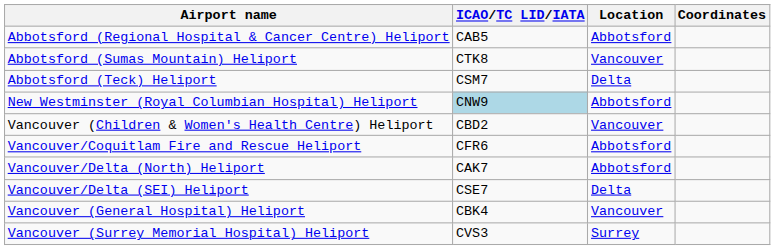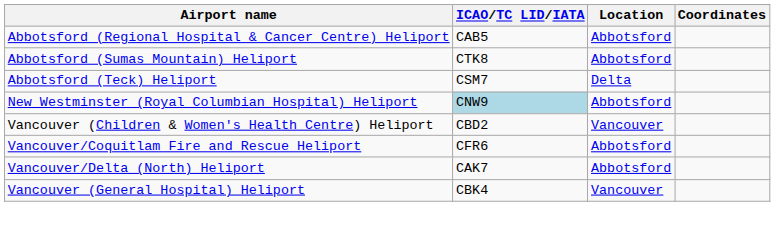 <table class="wikitable sortable" style="width:auto;">
 <tr>
 <th width="*">Airport name</th>
 <th width="*"><a href='#'>ICAO</a>/<a href='#'>TC</a> <a href='#'>LID</a>/<a href='#'>IATA</a></th>
 <th width="*">Location</th>
 <th width="*">Coordinates</th>
 </tr>
 <tr>
 <td><a href='#'>Abbotsford (Regional Hospital & Cancer Centre) Heliport</a></td>
 <td>CAB5</td>
 <td><a href='#'>Abbotsford</a></td>
 <td></td>
 </tr>
 <tr>
 <td><a href='#'>Abbotsford (Sumas Mountain) Heliport</a></td>
 <td>CTK8</td>
-<td><a href='#'>Vancouver</a></td>
+<td><a href='#'>Abbotsford</a></td>
 <td></td>
 </tr>
 <tr>
 <td><a href='#'>Abbotsford (Teck) Heliport</a></td>
 <td>CSM7</td>
 <td><a href='#'>Delta</a></td>
 <td></td>
 </tr>
 <tr>
 <td><a href='#'>New Westminster (Royal Columbian Hospital) Heliport</a></td>
 <td style="background: lightblue;">CNW9</td>
 <td><a href='#'>Abbotsford</a></td>
 <td></td>
 </tr>
 <tr>
 <td>Vancouver (<a href='#'>Children</a> & <a href='#'>Women's Health Centre</a>) Heliport</td>
 <td>CBD2</td>
 <td><a href='#'>Vancouver</a></td>
 <td></td>
 </tr>
 <tr>
 <td><a href='#'>Vancouver/Coquitlam Fire and Rescue Heliport</a></td>
 <td>CFR6</td>
 <td><a href='#'>Abbotsford</a></td>
 <td></td>
 </tr>
 <tr>
 <td><a href='#'>Vancouver/Delta (North) Heliport</a></td>
 <td>CAK7</td>
 <td><a href='#'>Abbotsford</a></td>
 <td></td>
 </tr>
 <tr>
-<td><a href='#'>Vancouver/Delta (SEI) Heliport</a></td>
-<td>CSE7</td>
-<td><a href='#'>Delta</a></td>
-<td></td>
-</tr>
-<tr>
 <td><a href='#'>Vancouver (General Hospital) Heliport</a></td>
 <td>CBK4</td>
 <td><a href='#'>Vancouver</a></td>
 <td></td>
 </tr>
-<tr>
-<td><a href='#'>Vancouver (Surrey Memorial Hospital) Heliport</a></td>
-<td>CVS3</td>
-<td><a href='#'>Surrey</a></td>
-<td></td>
-</tr>
 </table>
